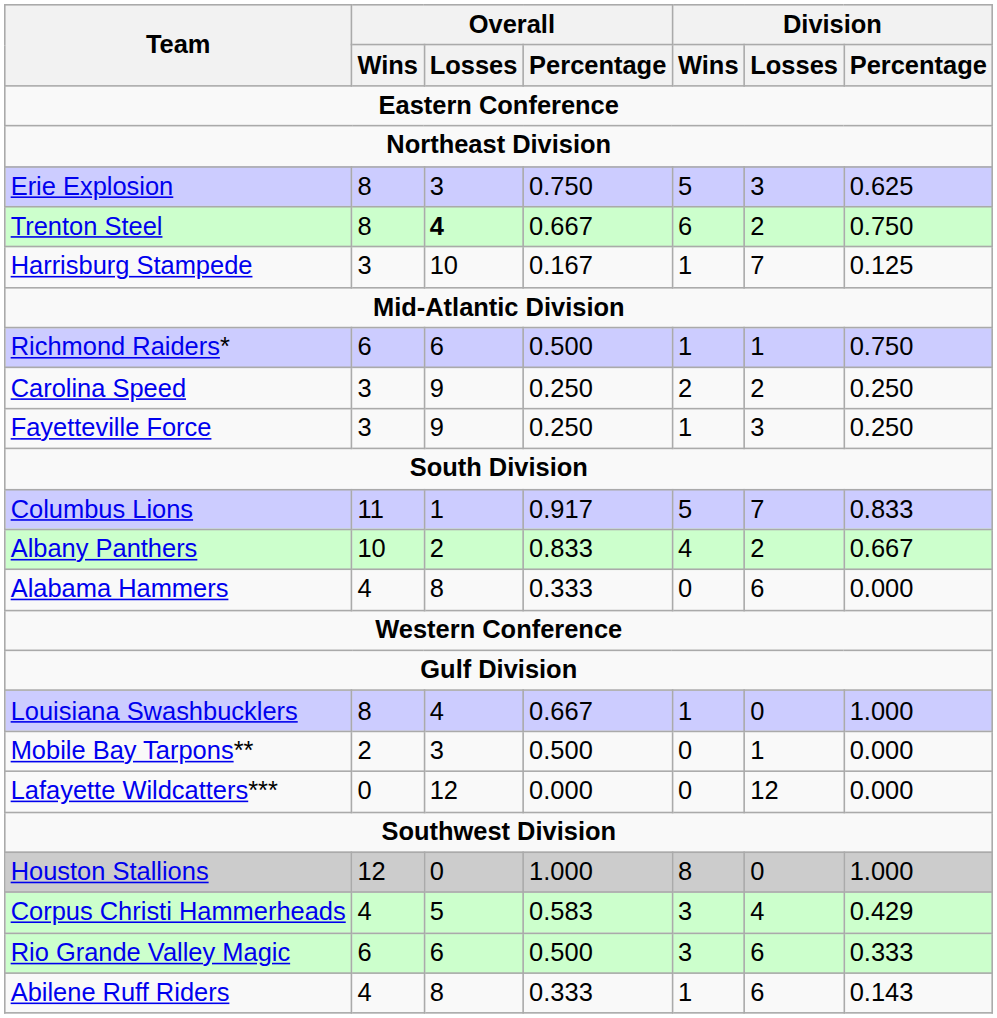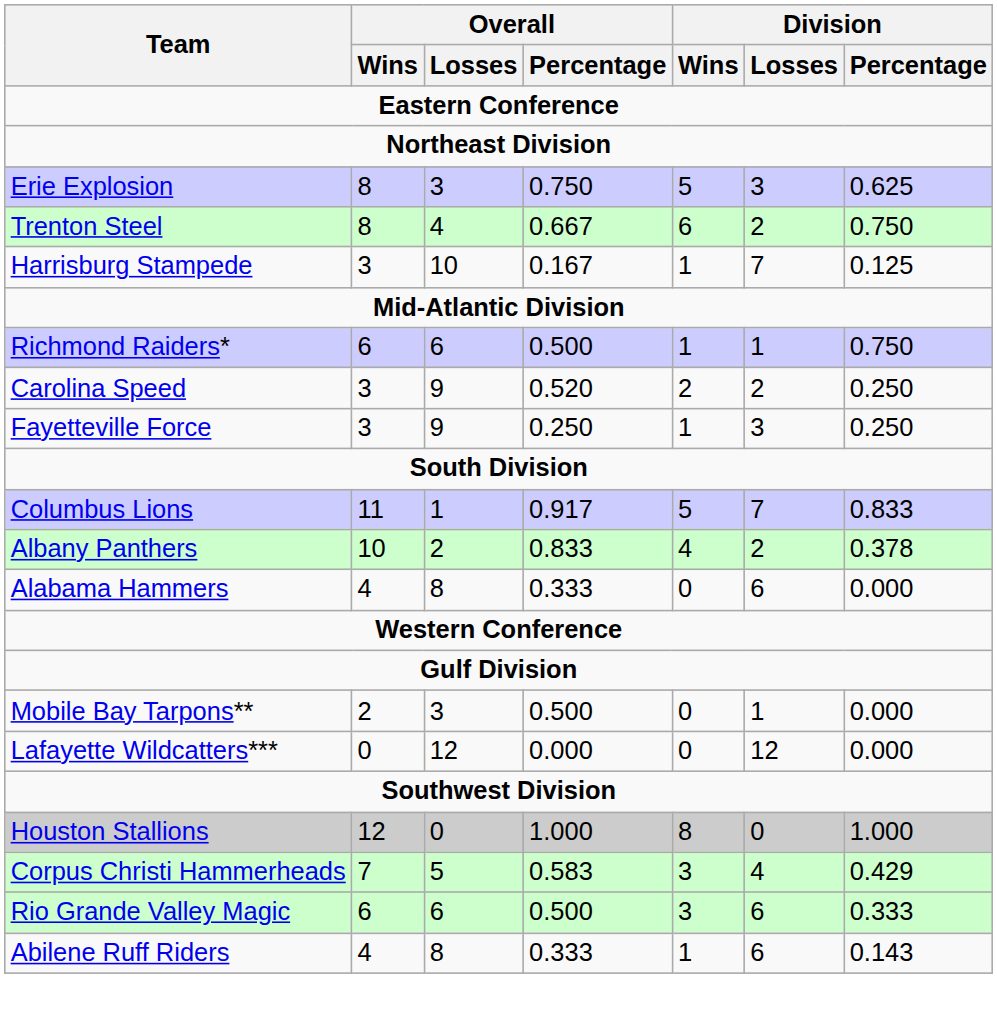 <table class="wikitable">
 <tr>
 <th rowspan="2" align="center">Team</th>
 <th colspan="3" align="center">Overall</th>
 <th colspan="3" align="center">Division</th>
 </tr>
 <tr>
 <th>Wins</th>
 <th>Losses</th>
 <th>Percentage</th>
 <th>Wins</th>
 <th>Losses</th>
 <th>Percentage</th>
 </tr>
 <tr>
 <td colspan="7" align="center"><strong>Eastern Conference</strong></td>
 </tr>
 <tr>
 <td colspan="7" align="center"><strong>Northeast Division</strong></td>
 </tr>
 <tr bgcolor=#ccccff>
 <td><a href='#'>Erie Explosion</a></td>
 <td>8</td>
 <td>3</td>
 <td>0.750</td>
 <td>5</td>
 <td>3</td>
 <td>0.625</td>
 </tr>
 <tr bgcolor=#ccffcc>
 <td><a href='#'>Trenton Steel</a></td>
 <td>8</td>
-<td><strong>4</strong></td>
+<td>4</td>
 <td>0.667</td>
 <td>6</td>
 <td>2</td>
 <td>0.750</td>
 </tr>
 <tr>
 <td><a href='#'>Harrisburg Stampede</a></td>
 <td>3</td>
 <td>10</td>
 <td>0.167</td>
 <td>1</td>
 <td>7</td>
 <td>0.125</td>
 </tr>
 <tr>
 <td colspan="7" align="center"><strong>Mid-Atlantic Division</strong></td>
 </tr>
 <tr bgcolor=#ccccff>
 <td><a href='#'>Richmond Raiders</a>*</td>
 <td>6</td>
 <td>6</td>
 <td>0.500</td>
 <td>1</td>
 <td>1</td>
 <td>0.750</td>
 </tr>
 <tr>
 <td><a href='#'>Carolina Speed</a></td>
 <td>3</td>
 <td>9</td>
-<td>0.250</td>
+<td>0.520</td>
 <td>2</td>
 <td>2</td>
 <td>0.250</td>
 </tr>
 <tr>
 <td><a href='#'>Fayetteville Force</a></td>
 <td>3</td>
 <td>9</td>
 <td>0.250</td>
 <td>1</td>
 <td>3</td>
 <td>0.250</td>
 </tr>
 <tr>
 <td colspan="7" align="center"><strong>South Division</strong></td>
 </tr>
 <tr bgcolor=#ccccff>
 <td><a href='#'>Columbus Lions</a></td>
 <td>11</td>
 <td>1</td>
 <td>0.917</td>
 <td>5</td>
 <td>7</td>
 <td>0.833</td>
 </tr>
 <tr bgcolor=#ccffcc>
 <td><a href='#'>Albany Panthers</a></td>
 <td>10</td>
 <td>2</td>
 <td>0.833</td>
 <td>4</td>
 <td>2</td>
-<td>0.667</td>
+<td>0.378</td>
 </tr>
 <tr>
 <td><a href='#'>Alabama Hammers</a></td>
 <td>4</td>
 <td>8</td>
 <td>0.333</td>
 <td>0</td>
 <td>6</td>
 <td>0.000</td>
 </tr>
 <tr>
 <td colspan="7" align="center"><strong>Western Conference</strong></td>
 </tr>
 <tr>
 <td colspan="7" align="center"><strong>Gulf Division</strong></td>
-</tr>
-<tr bgcolor=#ccccff>
-<td><a href='#'>Louisiana Swashbucklers</a></td>
-<td>8</td>
-<td>4</td>
-<td>0.667</td>
-<td>1</td>
-<td>0</td>
-<td>1.000</td>
 </tr>
 <tr>
 <td><a href='#'>Mobile Bay Tarpons</a>**</td>
 <td>2</td>
 <td>3</td>
 <td>0.500</td>
 <td>0</td>
 <td>1</td>
 <td>0.000</td>
 </tr>
 <tr>
 <td><a href='#'>Lafayette Wildcatters</a>***</td>
 <td>0</td>
 <td>12</td>
 <td>0.000</td>
 <td>0</td>
 <td>12</td>
 <td>0.000</td>
 </tr>
 <tr>
 <td colspan="7" align="center"><strong>Southwest Division</strong></td>
 </tr>
 <tr bgcolor=#cccccc>
 <td><a href='#'>Houston Stallions</a></td>
 <td>12</td>
 <td>0</td>
 <td>1.000</td>
 <td>8</td>
 <td>0</td>
 <td>1.000</td>
 </tr>
 <tr bgcolor=#ccffcc>
 <td><a href='#'>Corpus Christi Hammerheads</a></td>
-<td>4</td>
+<td>7</td>
 <td>5</td>
 <td>0.583</td>
 <td>3</td>
 <td>4</td>
 <td>0.429</td>
 </tr>
 <tr bgcolor=#ccffcc>
 <td><a href='#'>Rio Grande Valley Magic</a></td>
 <td>6</td>
 <td>6</td>
 <td>0.500</td>
 <td>3</td>
 <td>6</td>
 <td>0.333</td>
 </tr>
 <tr>
 <td><a href='#'>Abilene Ruff Riders</a></td>
 <td>4</td>
 <td>8</td>
 <td>0.333</td>
 <td>1</td>
 <td>6</td>
 <td>0.143</td>
 </tr>
 </table>
